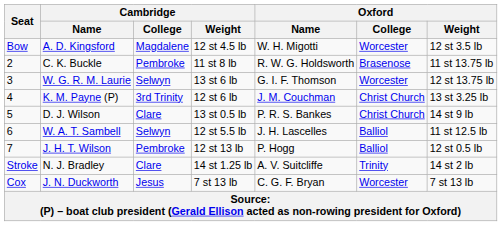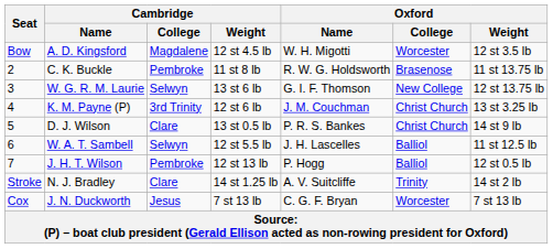 <table class=wikitable>
 <tr>
 <th rowspan="2">Seat</th>
 <th colspan="3">Cambridge <br> </th>
 <th colspan="3">Oxford <br> </th>
 </tr>
 <tr>
 <th>Name</th>
 <th>College</th>
 <th>Weight</th>
 <th>Name</th>
 <th>College</th>
 <th>Weight</th>
 </tr>
 <tr>
 <td><a href='#'>Bow</a></td>
 <td><a href='#'>A. D. Kingsford</a></td>
 <td><a href='#'>Magdalene</a></td>
 <td>12 st 4.5 lb</td>
 <td>W. H. Migotti</td>
 <td><a href='#'>Worcester</a></td>
 <td>12 st 3.5 lb</td>
 </tr>
 <tr>
 <td>2</td>
 <td>C. K. Buckle</td>
 <td><a href='#'>Pembroke</a></td>
 <td>11 st 8 lb</td>
 <td>R. W. G. Holdsworth</td>
 <td><a href='#'>Brasenose</a></td>
 <td>11 st 13.75 lb</td>
 </tr>
 <tr>
 <td>3</td>
 <td><a href='#'>W. G. R. M. Laurie</a></td>
 <td><a href='#'>Selwyn</a></td>
 <td>13 st 6 lb</td>
 <td>G. I. F. Thomson</td>
-<td><a href='#'>Worcester</a></td>
+<td><a href='#'>New College</a></td>
 <td>12 st 13.75 lb</td>
 </tr>
 <tr>
 <td>4</td>
 <td><a href='#'>K. M. Payne</a> (P)</td>
 <td><a href='#'>3rd Trinity</a></td>
 <td>12 st 6 lb</td>
 <td><a href='#'>J. M. Couchman</a></td>
 <td><a href='#'>Christ Church</a></td>
 <td>13 st 3.25 lb</td>
 </tr>
 <tr>
 <td>5</td>
 <td>D. J. Wilson</td>
 <td><a href='#'>Clare</a></td>
 <td>13 st 0.5 lb</td>
 <td>P. R. S. Bankes</td>
 <td><a href='#'>Christ Church</a></td>
 <td>14 st 9 lb</td>
 </tr>
 <tr>
 <td>6</td>
 <td><a href='#'>W. A. T. Sambell</a></td>
 <td><a href='#'>Selwyn</a></td>
 <td>12 st 5.5 lb</td>
 <td>J. H. Lascelles</td>
 <td><a href='#'>Balliol</a></td>
 <td>11 st 12.5 lb</td>
 </tr>
 <tr>
 <td>7</td>
 <td><a href='#'>J. H. T. Wilson</a></td>
 <td><a href='#'>Pembroke</a></td>
 <td>12 st 13 lb</td>
 <td>P. Hogg</td>
 <td><a href='#'>Balliol</a></td>
 <td>12 st 0.5 lb</td>
 </tr>
 <tr>
 <td><a href='#'>Stroke</a></td>
 <td>N. J. Bradley</td>
 <td><a href='#'>Clare</a></td>
 <td>14 st 1.25 lb</td>
 <td>A. V. Suitcliffe</td>
 <td><a href='#'>Trinity</a></td>
 <td>14 st 2 lb</td>
 </tr>
 <tr>
 <td><a href='#'>Cox</a></td>
 <td><a href='#'>J. N. Duckworth</a></td>
 <td><a href='#'>Jesus</a></td>
 <td>7 st 13 lb</td>
 <td>C. G. F. Bryan</td>
 <td><a href='#'>Worcester</a></td>
 <td>7 st 13 lb</td>
 </tr>
 <tr>
 <th colspan="7">Source:<br>(P) – boat club president (<a href='#'>Gerald Ellison</a> acted as non-rowing president for Oxford)</th>
 </tr>
 </table>
